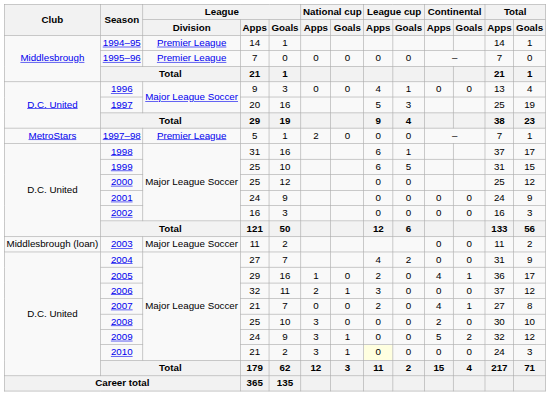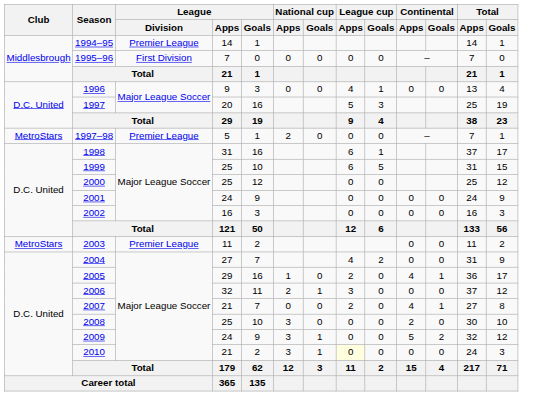 <table class="wikitable" style="text-align:center">
 <tr>
 <th rowspan="2">Club</th>
 <th rowspan="2">Season</th>
 <th colspan="3">League</th>
 <th colspan="2">National cup</th>
 <th colspan="2">League cup</th>
 <th colspan="2">Continental</th>
 <th colspan="2">Total</th>
 </tr>
 <tr>
 <th>Division</th>
 <th>Apps</th>
 <th>Goals</th>
 <th>Apps</th>
 <th>Goals</th>
 <th>Apps</th>
 <th>Goals</th>
 <th>Apps</th>
 <th>Goals</th>
 <th>Apps</th>
 <th>Goals</th>
 </tr>
 <tr>
 <td rowspan="3"><a href='#'>Middlesbrough</a></td>
 <td><a href='#'>1994–95</a></td>
 <td><a href='#'>Premier League</a></td>
 <td>14</td>
 <td>1</td>
 <td></td>
 <td></td>
 <td></td>
 <td></td>
 <td></td>
 <td></td>
 <td>14</td>
 <td>1</td>
 </tr>
 <tr>
 <td><a href='#'>1995–96</a></td>
-<td><a href='#'>Premier League</a></td>
+<td><a href='#'>First Division</a></td>
 <td>7</td>
 <td>0</td>
 <td>0</td>
 <td>0</td>
 <td>0</td>
 <td>0</td>
 <td colspan="2">–</td>
 <td>7</td>
 <td>0</td>
 </tr>
 <tr>
 <th colspan="2">Total</th>
 <th>21</th>
 <th>1</th>
 <th></th>
 <th></th>
 <th></th>
 <th></th>
 <th></th>
 <th></th>
 <th>21</th>
 <th>1</th>
 </tr>
 <tr>
 <td rowspan="3"><a href='#'>D.C. United</a></td>
 <td><a href='#'>1996</a></td>
 <td rowspan="2"><a href='#'>Major League Soccer</a></td>
 <td>9</td>
 <td>3</td>
 <td>0</td>
 <td>0</td>
 <td>4</td>
 <td>1</td>
 <td>0</td>
 <td>0</td>
 <td>13</td>
 <td>4</td>
 </tr>
 <tr>
 <td><a href='#'>1997</a></td>
 <td>20</td>
 <td>16</td>
 <td></td>
 <td></td>
 <td>5</td>
 <td>3</td>
 <td></td>
 <td></td>
 <td>25</td>
 <td>19</td>
 </tr>
 <tr>
 <th colspan="2">Total</th>
 <th>29</th>
 <th>19</th>
 <th></th>
 <th></th>
 <th>9</th>
 <th>4</th>
 <th></th>
 <th></th>
 <th>38</th>
 <th>23</th>
 </tr>
 <tr>
 <td><a href='#'>MetroStars</a></td>
 <td><a href='#'>1997–98</a></td>
 <td><a href='#'>Premier League</a></td>
 <td>5</td>
 <td>1</td>
 <td>2</td>
 <td>0</td>
 <td>0</td>
 <td>0</td>
 <td colspan="2">–</td>
 <td>7</td>
 <td>1</td>
 </tr>
 <tr>
 <td rowspan="6">D.C. United</td>
 <td><a href='#'>1998</a></td>
 <td rowspan="5">Major League Soccer</td>
 <td>31</td>
 <td>16</td>
 <td></td>
 <td></td>
 <td>6</td>
 <td>1</td>
 <td></td>
 <td></td>
 <td>37</td>
 <td>17</td>
 </tr>
 <tr>
 <td><a href='#'>1999</a></td>
 <td>25</td>
 <td>10</td>
 <td></td>
 <td></td>
 <td>6</td>
 <td>5</td>
 <td></td>
 <td></td>
 <td>31</td>
 <td>15</td>
 </tr>
 <tr>
 <td><a href='#'>2000</a></td>
 <td>25</td>
 <td>12</td>
 <td></td>
 <td></td>
 <td>0</td>
 <td>0</td>
 <td></td>
 <td></td>
 <td>25</td>
 <td>12</td>
 </tr>
 <tr>
 <td><a href='#'>2001</a></td>
 <td>24</td>
 <td>9</td>
 <td></td>
 <td></td>
 <td>0</td>
 <td>0</td>
 <td>0</td>
 <td>0</td>
 <td>24</td>
 <td>9</td>
 </tr>
 <tr>
 <td><a href='#'>2002</a></td>
 <td>16</td>
 <td>3</td>
 <td></td>
 <td></td>
 <td>0</td>
 <td>0</td>
 <td>0</td>
 <td>0</td>
 <td>16</td>
 <td>3</td>
 </tr>
 <tr>
 <th colspan="2">Total</th>
 <th>121</th>
 <th>50</th>
 <th></th>
 <th></th>
 <th>12</th>
 <th>6</th>
 <th></th>
 <th></th>
 <th>133</th>
 <th>56</th>
 </tr>
 <tr>
-<td>Middlesbrough (loan)</td>
+<td><a href='#'>MetroStars</a></td>
 <td><a href='#'>2003</a></td>
-<td>Major League Soccer</td>
+<td><a href='#'>Premier League</a></td>
 <td>11</td>
 <td>2</td>
 <td></td>
 <td></td>
 <td></td>
 <td></td>
 <td>0</td>
 <td>0</td>
 <td>11</td>
 <td>2</td>
 </tr>
 <tr>
 <td rowspan="8">D.C. United</td>
 <td><a href='#'>2004</a></td>
 <td rowspan="7">Major League Soccer</td>
 <td>27</td>
 <td>7</td>
 <td></td>
 <td></td>
 <td>4</td>
 <td>2</td>
 <td>0</td>
 <td>0</td>
 <td>31</td>
 <td>9</td>
 </tr>
 <tr>
 <td><a href='#'>2005</a></td>
 <td>29</td>
 <td>16</td>
 <td>1</td>
 <td>0</td>
 <td>2</td>
 <td>0</td>
 <td>4</td>
 <td>1</td>
 <td>36</td>
 <td>17</td>
 </tr>
 <tr>
 <td><a href='#'>2006</a></td>
 <td>32</td>
 <td>11</td>
 <td>2</td>
 <td>1</td>
 <td>3</td>
 <td>0</td>
 <td>0</td>
 <td>0</td>
 <td>37</td>
 <td>12</td>
 </tr>
 <tr>
 <td><a href='#'>2007</a></td>
 <td>21</td>
 <td>7</td>
 <td>0</td>
 <td>0</td>
 <td>2</td>
 <td>0</td>
 <td>4</td>
 <td>1</td>
 <td>27</td>
 <td>8</td>
 </tr>
 <tr>
 <td><a href='#'>2008</a></td>
 <td>25</td>
 <td>10</td>
 <td>3</td>
 <td>0</td>
 <td>0</td>
 <td>0</td>
 <td>2</td>
 <td>0</td>
 <td>30</td>
 <td>10</td>
 </tr>
 <tr>
 <td><a href='#'>2009</a></td>
 <td>24</td>
 <td>9</td>
 <td>3</td>
 <td>1</td>
 <td>0</td>
 <td>0</td>
 <td>5</td>
 <td>2</td>
 <td>32</td>
 <td>12</td>
 </tr>
 <tr>
 <td><a href='#'>2010</a></td>
 <td>21</td>
 <td>2</td>
 <td>3</td>
 <td>1</td>
 <td style="background: lightyellow;">0</td>
 <td>0</td>
 <td>0</td>
 <td>0</td>
 <td>24</td>
 <td>3</td>
 </tr>
 <tr>
 <th colspan="2">Total</th>
 <th>179</th>
 <th>62</th>
 <th>12</th>
 <th>3</th>
 <th>11</th>
 <th>2</th>
 <th>15</th>
 <th>4</th>
 <th>217</th>
 <th>71</th>
 </tr>
 <tr>
 <th colspan="3">Career total</th>
 <th>365</th>
 <th>135</th>
 <th></th>
 <th></th>
 <th></th>
 <th></th>
 <th></th>
 <th></th>
 <th></th>
 <th></th>
 </tr>
 </table>
